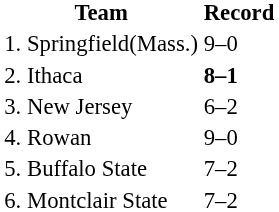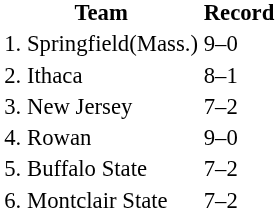 <table>
 <tr>
 <th>Team</th>
 <th>Record</th>
 </tr>
 <tr>
 <td>1. Springfield(Mass.)</td>
 <td>9–0</td>
 </tr>
 <tr>
 <td>2. Ithaca</td>
-<td><strong>8–1</strong></td>
+<td>8–1</td>
 </tr>
 <tr>
 <td>3. New Jersey</td>
-<td>6–2</td>
+<td>7–2</td>
 </tr>
 <tr>
 <td>4. Rowan</td>
 <td>9–0</td>
 </tr>
 <tr>
 <td>5. Buffalo State</td>
 <td>7–2</td>
 </tr>
 <tr>
 <td>6. Montclair State</td>
 <td>7–2</td>
 </tr>
 </table>
